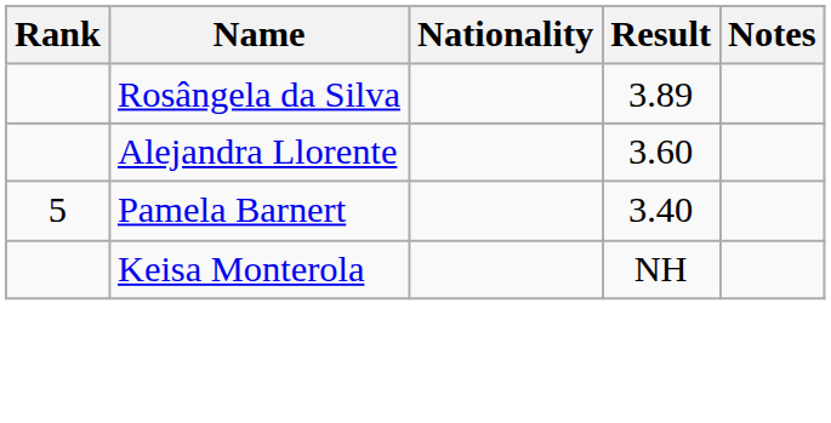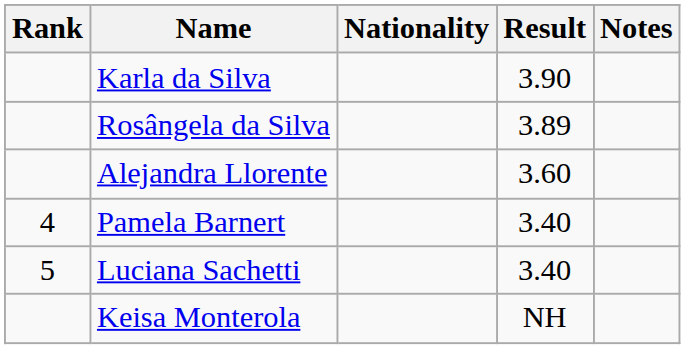 <table class="wikitable sortable" style="text-align:center">
 <tr>
 <th>Rank</th>
 <th>Name</th>
 <th>Nationality</th>
 <th>Result</th>
 <th>Notes</th>
+</tr>
+<tr>
+<td align=center></td>
+<td align=left><a href='#'>Karla da Silva</a></td>
+<td align=left></td>
+<td>3.90</td>
+<td></td>
 </tr>
 <tr>
 <td align=center></td>
 <td align=left><a href='#'>Rosângela da Silva</a></td>
 <td align=left></td>
 <td>3.89</td>
 <td></td>
 </tr>
 <tr>
 <td align=center></td>
 <td align=left><a href='#'>Alejandra Llorente</a></td>
 <td align=left></td>
 <td>3.60</td>
 <td></td>
 </tr>
 <tr>
+<td align=center>4</td>
+<td align=left><a href='#'>Pamela Barnert</a></td>
+<td align=left></td>
+<td>3.40</td>
+<td></td>
+</tr>
+<tr>
 <td align=center>5</td>
-<td align=left><a href='#'>Pamela Barnert</a></td>
+<td align=left><a href='#'>Luciana Sachetti</a></td>
 <td align=left></td>
 <td>3.40</td>
 <td></td>
 </tr>
 <tr>
 <td align=center></td>
 <td align=left><a href='#'>Keisa Monterola</a></td>
 <td align=left></td>
 <td>NH</td>
 <td></td>
 </tr>
 </table>
